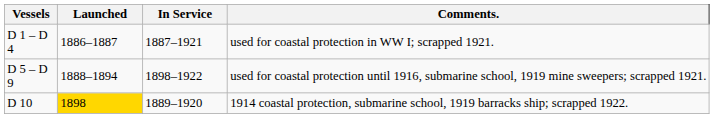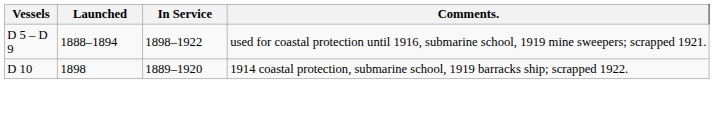 <table class="wikitable">
 <tr>
 <th width="60px">Vessels</th>
 <th width="100px">Launched</th>
 <th width="100px">In Service</th>
 <th style="border-right:1px solid black;">Comments.</th>
-</tr>
-<tr>
-<td>D 1 – D 4</td>
-<td>1886–1887</td>
-<td>1887–1921</td>
-<td>used for coastal protection in WW I; scrapped 1921.</td>
 </tr>
 <tr>
 <td>D 5 – D 9</td>
 <td>1888–1894</td>
 <td>1898–1922</td>
 <td>used for coastal protection until 1916, submarine school, 1919 mine sweepers; scrapped 1921.</td>
 </tr>
 <tr>
 <td>D 10</td>
-<td style="background: gold;">1898</td>
+<td>1898</td>
 <td>1889–1920</td>
 <td>1914 coastal protection, submarine school, 1919 barracks ship; scrapped 1922.</td>
 </tr>
 </table>
